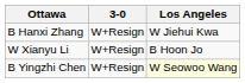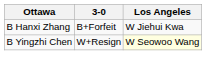 <table class="wikitable">
 <tr>
 <th>Ottawa</th>
 <th>3-0</th>
 <th>Los Angeles</th>
 </tr>
 <tr>
 <td>B Hanxi Zhang</td>
-<td>W+Resign</td>
+<td>B+Forfeit</td>
 <td>W Jiehui Kwa</td>
-</tr>
-<tr>
-<td>W Xianyu Li</td>
-<td>W+Resign</td>
-<td>B Hoon Jo</td>
 </tr>
 <tr>
 <td>B Yingzhi Chen</td>
 <td>W+Resign</td>
 <td style="background: lightyellow;">W Seowoo Wang</td>
 </tr>
 </table>
